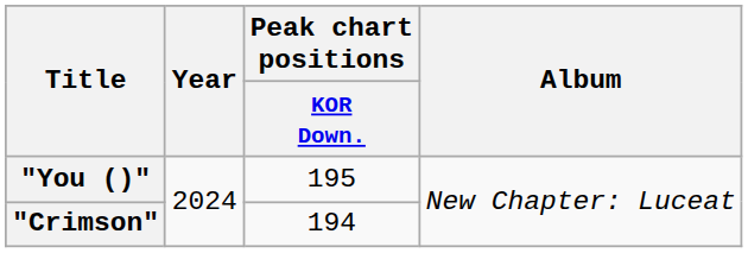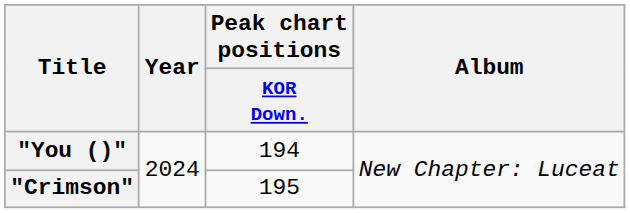 <table class="wikitable plainrowheaders" style="text-align:center">
 <tr>
 <th scope="col" rowspan="2">Title</th>
 <th scope="col" rowspan="2">Year</th>
 <th scope="col" rowspan="1">Peak chart<br>positions</th>
 <th scope="col" rowspan="2">Album</th>
 </tr>
 <tr>
 <th scope="col" style="font-size:90% width:2.5em"><small><a href='#'>KOR<br>Down.</a></small><br></th>
 </tr>
 <tr>
 <th scope="row">"You ()"</th>
 <td rowspan="2">2024</td>
-<td>195</td>
+<td>194</td>
 <td rowspan="2"><em>New Chapter: Luceat</em></td>
 </tr>
 <tr>
 <th scope="row">"Crimson"</th>
-<td>194</td>
+<td>195</td>
 </tr>
 </table>
